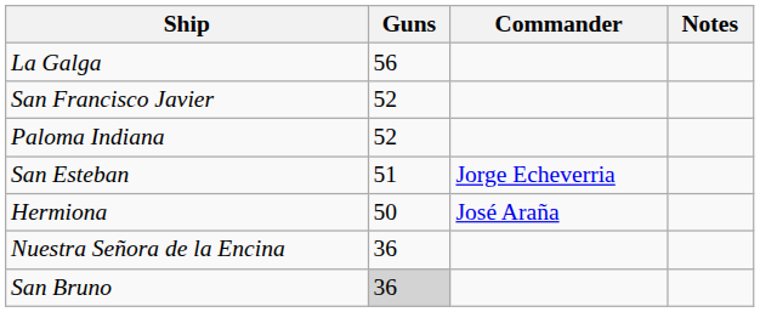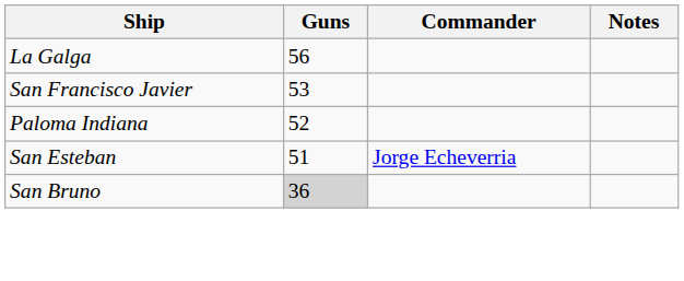 <table class="wikitable" width="40%">
 <tr>
 <th style="">Ship</th>
 <th style="">Guns</th>
 <th style="">Commander</th>
 <th style="">Notes</th>
 </tr>
 <tr>
 <td><em>La Galga</em></td>
 <td>56</td>
 <td></td>
 <td></td>
 </tr>
 <tr>
 <td><em>San Francisco Javier</em></td>
-<td>52</td>
+<td>53</td>
 <td></td>
 <td></td>
 </tr>
 <tr>
 <td><em>Paloma Indiana</em></td>
 <td>52</td>
 <td></td>
 <td></td>
 </tr>
 <tr>
 <td><em>San Esteban</em></td>
 <td>51</td>
 <td><a href='#'>Jorge Echeverria</a></td>
 <td></td>
 </tr>
 <tr>
-<td><em>Hermiona</em></td>
-<td>50</td>
-<td><a href='#'>José Araña</a></td>
-<td></td>
-</tr>
-<tr>
-<td><em>Nuestra Señora de la Encina</em></td>
-<td>36</td>
-<td></td>
-<td></td>
-</tr>
-<tr>
 <td><em>San Bruno</em></td>
 <td style="background: lightgrey;">36</td>
 <td></td>
 <td></td>
 </tr>
 </table>
